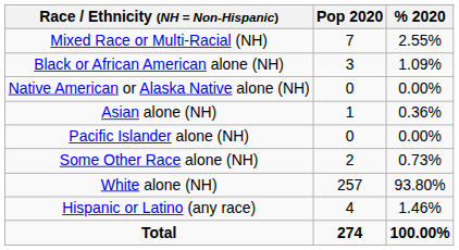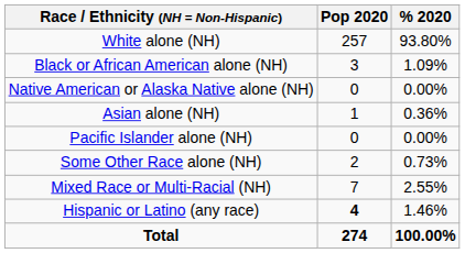 <table class="wikitable" style="text-align:center;">
 <tr>
 <th>Race / Ethnicity <small>(<em>NH = Non-Hispanic</em>)</small></th>
 <th>Pop 2020</th>
 <th>% 2020</th>
 </tr>
 <tr>
-<td><a href='#'>Mixed Race or Multi-Racial</a> (NH)</td>
-<td>7</td>
-<td>2.55%</td>
+<td><a href='#'>White</a> alone (NH)</td>
+<td>257</td>
+<td>93.80%</td>
 </tr>
 <tr>
 <td><a href='#'>Black or African American</a> alone (NH)</td>
 <td>3</td>
 <td>1.09%</td>
 </tr>
 <tr>
 <td><a href='#'>Native American</a> or <a href='#'>Alaska Native</a> alone (NH)</td>
 <td>0</td>
 <td>0.00%</td>
 </tr>
 <tr>
 <td><a href='#'>Asian</a> alone (NH)</td>
 <td>1</td>
 <td>0.36%</td>
 </tr>
 <tr>
 <td><a href='#'>Pacific Islander</a> alone (NH)</td>
 <td>0</td>
 <td>0.00%</td>
 </tr>
 <tr>
 <td><a href='#'>Some Other Race</a> alone (NH)</td>
 <td>2</td>
 <td>0.73%</td>
 </tr>
 <tr>
-<td><a href='#'>White</a> alone (NH)</td>
-<td>257</td>
-<td>93.80%</td>
+<td><a href='#'>Mixed Race or Multi-Racial</a> (NH)</td>
+<td>7</td>
+<td>2.55%</td>
 </tr>
 <tr>
 <td><a href='#'>Hispanic or Latino</a> (any race)</td>
-<td>4</td>
+<td><strong>4</strong></td>
 <td>1.46%</td>
 </tr>
 <tr>
 <td><strong>Total</strong></td>
 <td><strong>274</strong></td>
 <td><strong>100.00%</strong></td>
 </tr>
 </table>
